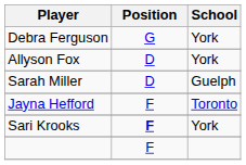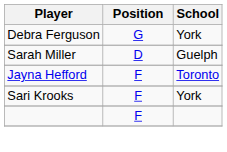 <table class="wikitable">
 <tr>
 <th>Player</th>
 <th>  Position  </th>
 <th>School</th>
 </tr>
 <tr>
 <td>Debra Ferguson</td>
 <td align=center><a href='#'>G</a></td>
 <td>York</td>
 </tr>
 <tr>
-</tr>
-<tr>
-<td>Allyson Fox</td>
-<td align=center><a href='#'>D</a></td>
-<td>York</td>
 </tr>
 <tr>
 </tr>
 <tr>
 <td>Sarah Miller</td>
 <td align=center><a href='#'>D</a></td>
 <td>Guelph</td>
 </tr>
 <tr>
 </tr>
 <tr>
 <td><a href='#'>Jayna Hefford</a></td>
 <td align=center><a href='#'>F</a></td>
 <td><a href='#'>Toronto</a></td>
 </tr>
 <tr>
 </tr>
 <tr>
 <td>Sari Krooks</td>
-<td align=center><strong><a href='#'>F</a></strong></td>
+<td align=center><a href='#'>F</a></td>
 <td>York</td>
 </tr>
 <tr>
 </tr>
 <tr>
 <td></td>
 <td align=center><a href='#'>F</a></td>
 <td></td>
 </tr>
 <tr>
 </tr>
 </table>
